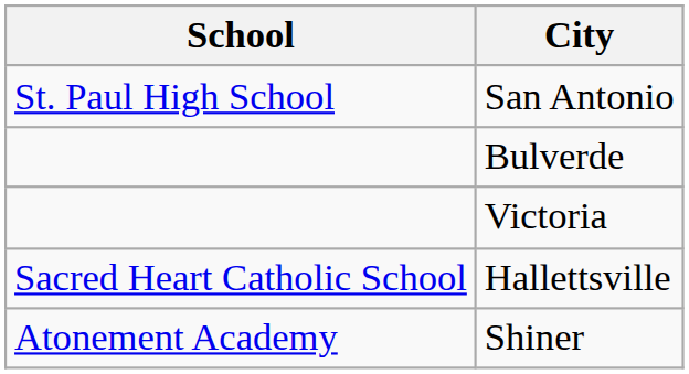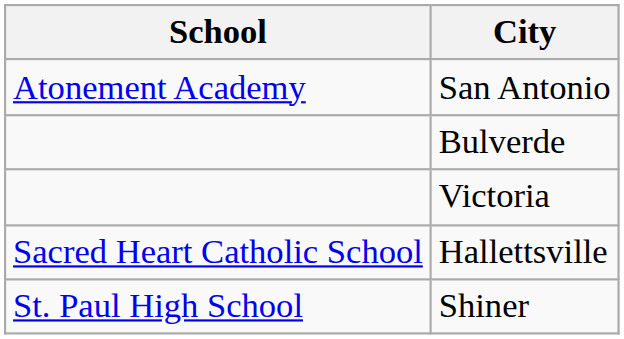 <table class="wikitable">
 <tr>
 <th>School</th>
 <th>City</th>
 </tr>
 <tr>
-<td><a href='#'>St. Paul High School</a></td>
+<td><a href='#'>Atonement Academy</a></td>
 <td>San Antonio</td>
 </tr>
 <tr>
 <td></td>
 <td>Bulverde</td>
 </tr>
 <tr>
 <td></td>
 <td>Victoria</td>
 </tr>
 <tr>
 <td><a href='#'>Sacred Heart Catholic School</a></td>
 <td>Hallettsville</td>
 </tr>
 <tr>
-<td><a href='#'>Atonement Academy</a></td>
+<td><a href='#'>St. Paul High School</a></td>
 <td>Shiner</td>
 </tr>
 </table>
